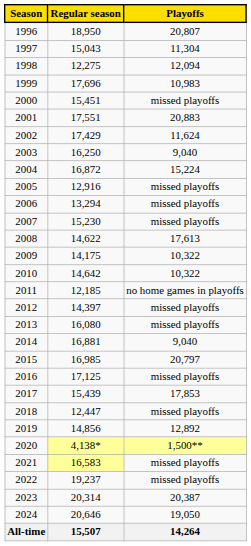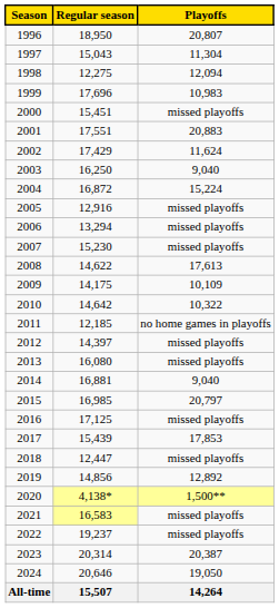 <table class="wikitable" style="text-align:center">
 <tr>
 <th style="background:#FEDD00; color:#000; border:2px solid #000;">Season</th>
 <th style="background:#FEDD00; color:#000; border:2px solid #000;">Regular season</th>
 <th style="background:#FEDD00; color:#000; border:2px solid #000;">Playoffs</th>
 </tr>
 <tr>
 <td>1996</td>
 <td>18,950</td>
 <td>20,807</td>
 </tr>
 <tr>
 <td>1997</td>
 <td>15,043</td>
 <td>11,304</td>
 </tr>
 <tr>
 <td>1998</td>
 <td>12,275</td>
 <td>12,094</td>
 </tr>
 <tr>
 <td>1999</td>
 <td>17,696</td>
 <td>10,983</td>
 </tr>
 <tr>
 <td>2000</td>
 <td>15,451</td>
 <td>missed playoffs</td>
 </tr>
 <tr>
 <td>2001</td>
 <td>17,551</td>
 <td>20,883</td>
 </tr>
 <tr>
 <td>2002</td>
 <td>17,429</td>
 <td>11,624</td>
 </tr>
 <tr>
 <td>2003</td>
 <td>16,250</td>
 <td>9,040</td>
 </tr>
 <tr>
 <td>2004</td>
 <td>16,872</td>
 <td>15,224</td>
 </tr>
 <tr>
 <td>2005</td>
 <td>12,916</td>
 <td>missed playoffs</td>
 </tr>
 <tr>
 <td>2006</td>
 <td>13,294</td>
 <td>missed playoffs</td>
 </tr>
 <tr>
 <td>2007</td>
 <td>15,230</td>
 <td>missed playoffs</td>
 </tr>
 <tr>
 <td>2008</td>
 <td>14,622</td>
 <td>17,613</td>
 </tr>
 <tr>
 <td>2009</td>
 <td>14,175</td>
-<td>10,322</td>
+<td>10,109</td>
 </tr>
 <tr>
 <td>2010</td>
 <td>14,642</td>
 <td>10,322</td>
 </tr>
 <tr>
 <td>2011</td>
 <td>12,185</td>
 <td>no home games in playoffs</td>
 </tr>
 <tr>
 <td>2012</td>
 <td>14,397</td>
 <td>missed playoffs</td>
 </tr>
 <tr>
 <td>2013</td>
 <td>16,080</td>
 <td>missed playoffs</td>
 </tr>
 <tr>
 <td>2014</td>
 <td>16,881</td>
 <td>9,040</td>
 </tr>
 <tr>
 <td>2015</td>
 <td>16,985</td>
 <td>20,797</td>
 </tr>
 <tr>
 <td>2016</td>
 <td>17,125</td>
 <td>missed playoffs</td>
 </tr>
 <tr>
 <td>2017</td>
 <td>15,439</td>
 <td>17,853</td>
 </tr>
 <tr>
 <td>2018</td>
 <td>12,447</td>
 <td>missed playoffs</td>
 </tr>
 <tr>
 <td>2019</td>
 <td>14,856</td>
 <td>12,892</td>
 </tr>
 <tr>
 <td>2020</td>
 <td style="background:#ff9;">4,138*</td>
 <td style="background:#ff9;">1,500**</td>
 </tr>
 <tr>
 <td>2021</td>
 <td style="background:#ff9;">16,583</td>
 <td>missed playoffs</td>
 </tr>
 <tr>
 <td>2022</td>
 <td>19,237</td>
 <td>missed playoffs</td>
 </tr>
 <tr>
 <td>2023</td>
 <td>20,314</td>
 <td>20,387</td>
 </tr>
 <tr>
 <td>2024</td>
 <td>20,646</td>
 <td>19,050</td>
 </tr>
 <tr>
 <th>All-time</th>
 <th>15,507</th>
 <th>14,264</th>
 </tr>
 </table>
